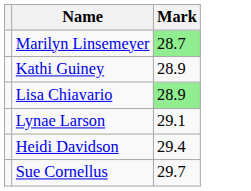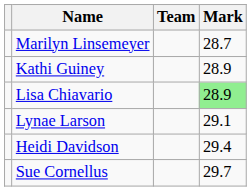 <table class=wikitable>
 <tr>
 <th></th>
 <th>Name</th>
+<th>Team</th>
 <th>Mark</th>
 </tr>
 <tr>
 <td></td>
 <td><a href='#'>Marilyn Linsemeyer</a></td>
-<td style="background: lightgreen;">28.7</td>
+<td></td>
+<td>28.7</td>
 </tr>
 <tr>
 <td></td>
 <td><a href='#'>Kathi Guiney</a></td>
+<td></td>
 <td>28.9</td>
 </tr>
 <tr>
 <td></td>
 <td><a href='#'>Lisa Chiavario</a></td>
+<td></td>
 <td style="background: lightgreen;">28.9</td>
 </tr>
 <tr>
 <td></td>
 <td><a href='#'>Lynae Larson</a></td>
+<td></td>
 <td>29.1</td>
 </tr>
 <tr>
 <td></td>
 <td><a href='#'>Heidi Davidson</a></td>
+<td></td>
 <td>29.4</td>
 </tr>
 <tr>
 <td></td>
 <td><a href='#'>Sue Cornellus</a></td>
+<td></td>
 <td>29.7</td>
 </tr>
 </table>
